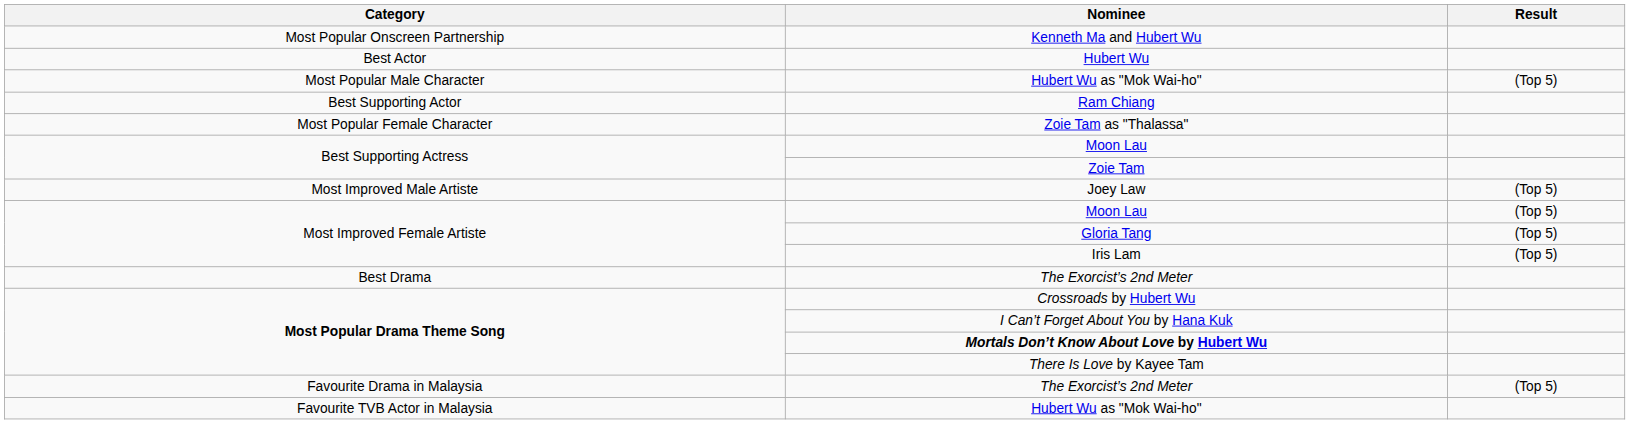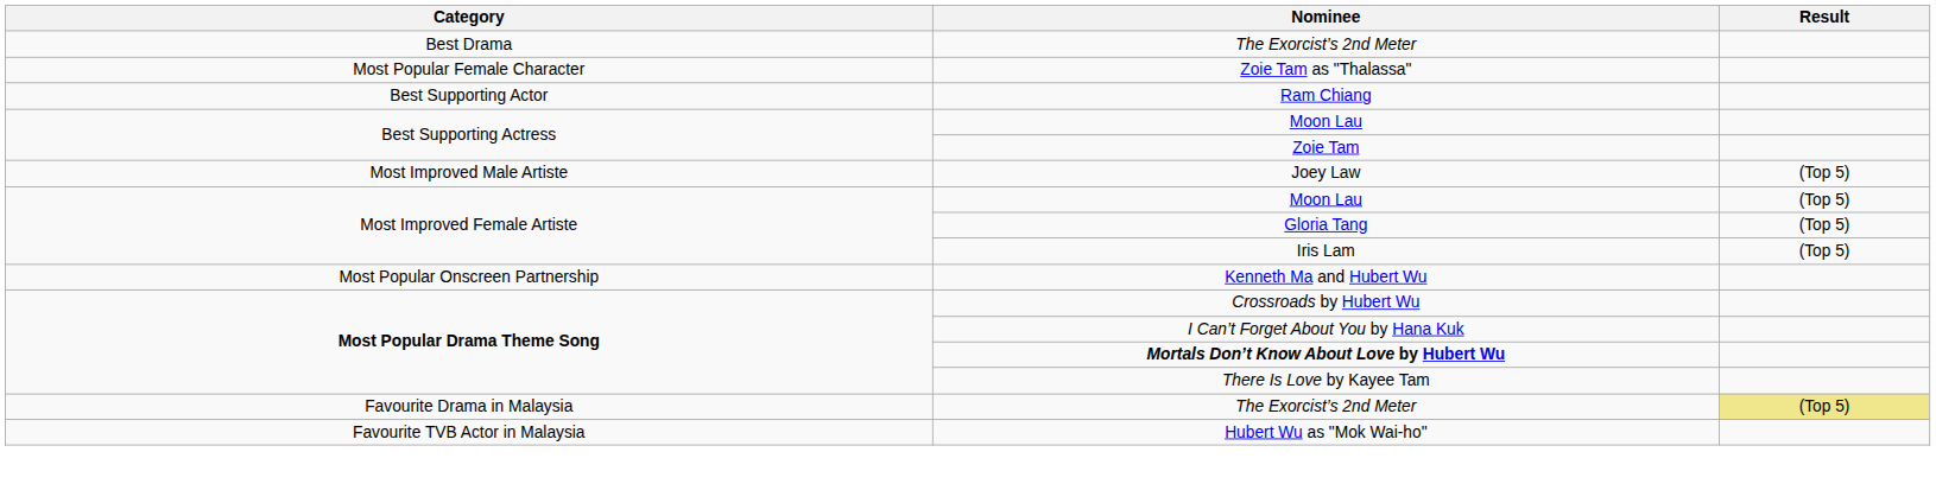 <table class="wikitable" style="width:95%; text-align:center;">
 <tr>
 <th style="width:290px;">Category</th>
 <th style="width:245px;">Nominee</th>
 <th style="width:60px;">Result</th>
 </tr>
 <tr>
-<td>Most Popular Onscreen Partnership</td>
-<td><a href='#'>Kenneth Ma</a> and <a href='#'>Hubert Wu</a></td>
-<td></td>
-</tr>
-<tr>
-<td>Best Actor</td>
-<td><a href='#'>Hubert Wu</a></td>
-<td></td>
-</tr>
-<tr>
-<td>Most Popular Male Character</td>
-<td><a href='#'>Hubert Wu</a> as "Mok Wai-ho"</td>
-<td> (Top 5)</td>
-</tr>
-<tr>
-<td>Best Supporting Actor</td>
-<td><a href='#'>Ram Chiang</a></td>
+<td>Best Drama</td>
+<td><em>The Exorcist’s 2nd Meter</em></td>
 <td></td>
 </tr>
 <tr>
 <td>Most Popular Female Character</td>
 <td><a href='#'>Zoie Tam</a> as "Thalassa"</td>
+<td></td>
+</tr>
+<tr>
+<td>Best Supporting Actor</td>
+<td><a href='#'>Ram Chiang</a></td>
 <td></td>
 </tr>
 <tr>
 <td rowspan=2>Best Supporting Actress</td>
 <td><a href='#'>Moon Lau</a></td>
 <td></td>
 </tr>
 <tr>
 <td><a href='#'>Zoie Tam</a></td>
 <td></td>
 </tr>
 <tr>
 <td>Most Improved Male Artiste</td>
 <td>Joey Law</td>
 <td> (Top 5)</td>
 </tr>
 <tr>
 <td rowspan=3>Most Improved Female Artiste</td>
 <td><a href='#'>Moon Lau</a></td>
 <td> (Top 5)</td>
 </tr>
 <tr>
 <td><a href='#'>Gloria Tang</a></td>
 <td> (Top 5)</td>
 </tr>
 <tr>
 <td>Iris Lam</td>
 <td> (Top 5)</td>
 </tr>
 <tr>
-<td>Best Drama</td>
-<td><em>The Exorcist’s 2nd Meter</em></td>
+<td>Most Popular Onscreen Partnership</td>
+<td><a href='#'>Kenneth Ma</a> and <a href='#'>Hubert Wu</a></td>
 <td></td>
 </tr>
 <tr>
 <td rowspan=4><strong> Most Popular Drama Theme Song </strong></td>
 <td><em>Crossroads</em> by <a href='#'>Hubert Wu</a></td>
 <td></td>
 </tr>
 <tr>
 <td><em>I Can’t Forget About You</em> by <a href='#'>Hana Kuk</a></td>
 <td></td>
 </tr>
 <tr>
 <td><strong> <em> Mortals Don’t Know About Love </em> by <a href='#'>Hubert Wu</a> </strong></td>
 <td></td>
 </tr>
 <tr>
 <td><em>There Is Love</em> by Kayee Tam</td>
 <td></td>
 </tr>
 <tr>
 <td>Favourite Drama in Malaysia</td>
 <td><em>The Exorcist’s 2nd Meter</em></td>
-<td> (Top 5)</td>
+<td style="background: khaki;"> (Top 5)</td>
 </tr>
 <tr>
 <td>Favourite TVB Actor in Malaysia</td>
 <td><a href='#'>Hubert Wu</a> as "Mok Wai-ho"</td>
 <td></td>
 </tr>
 </table>
